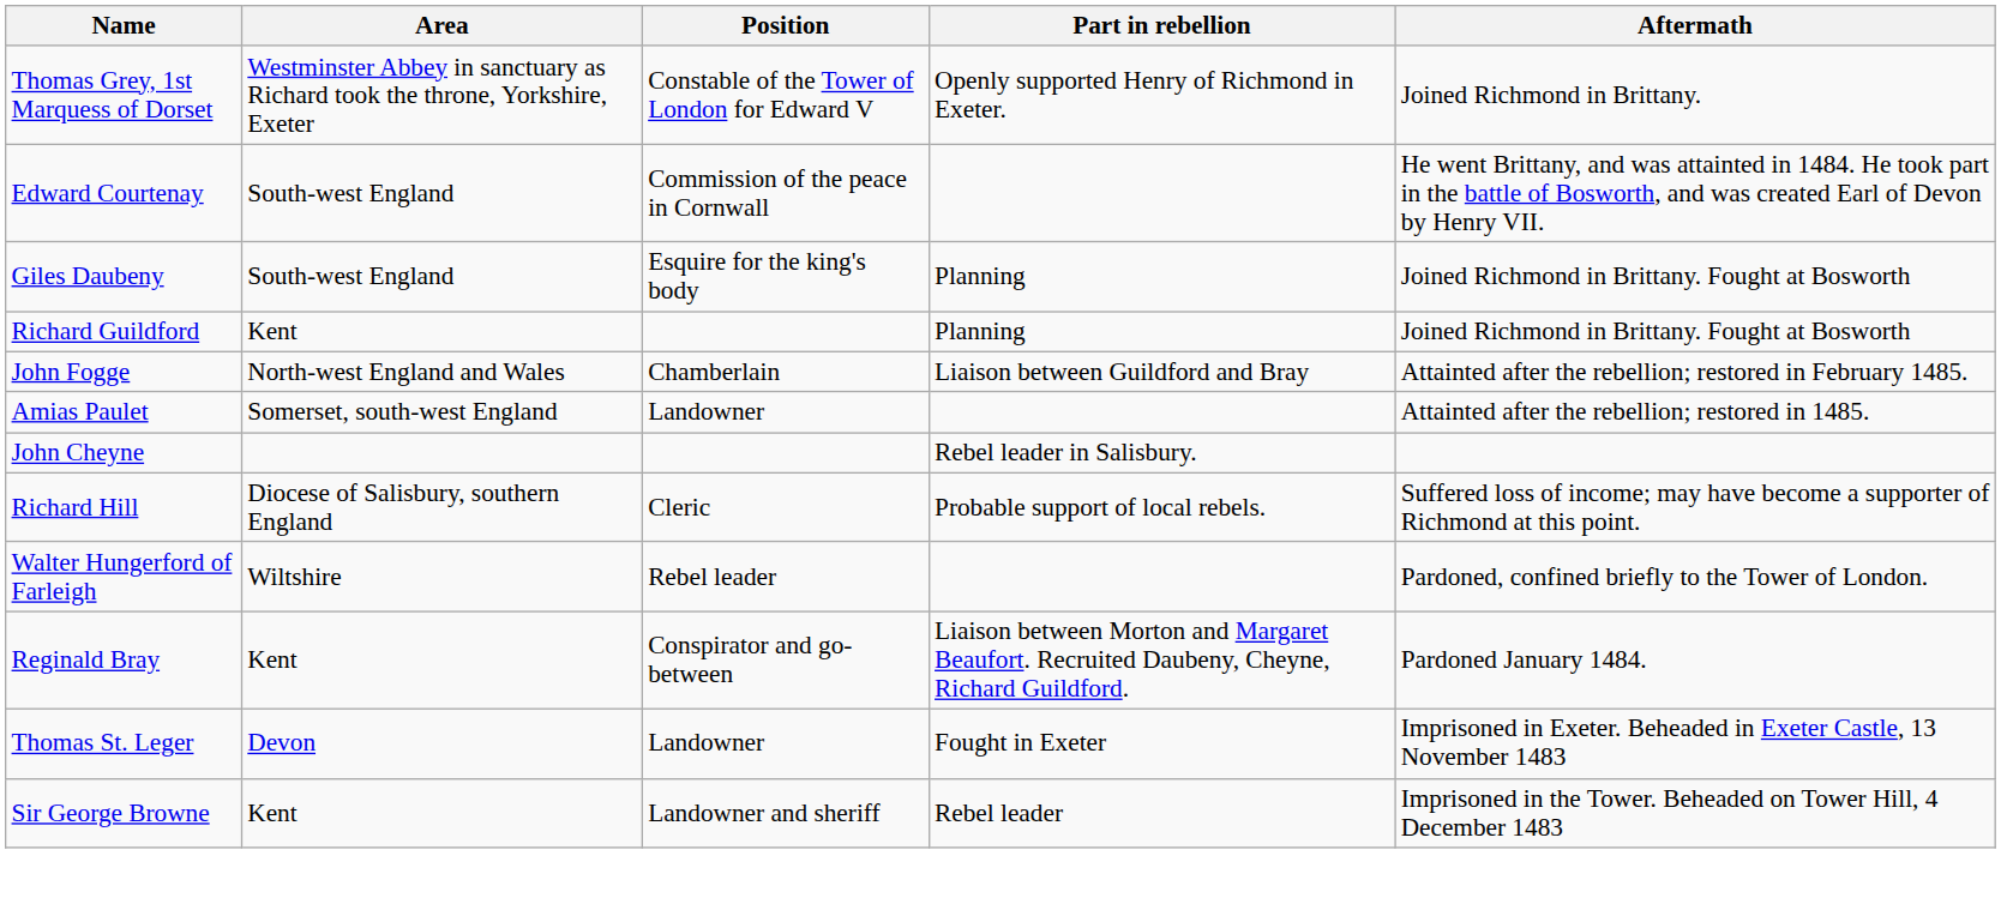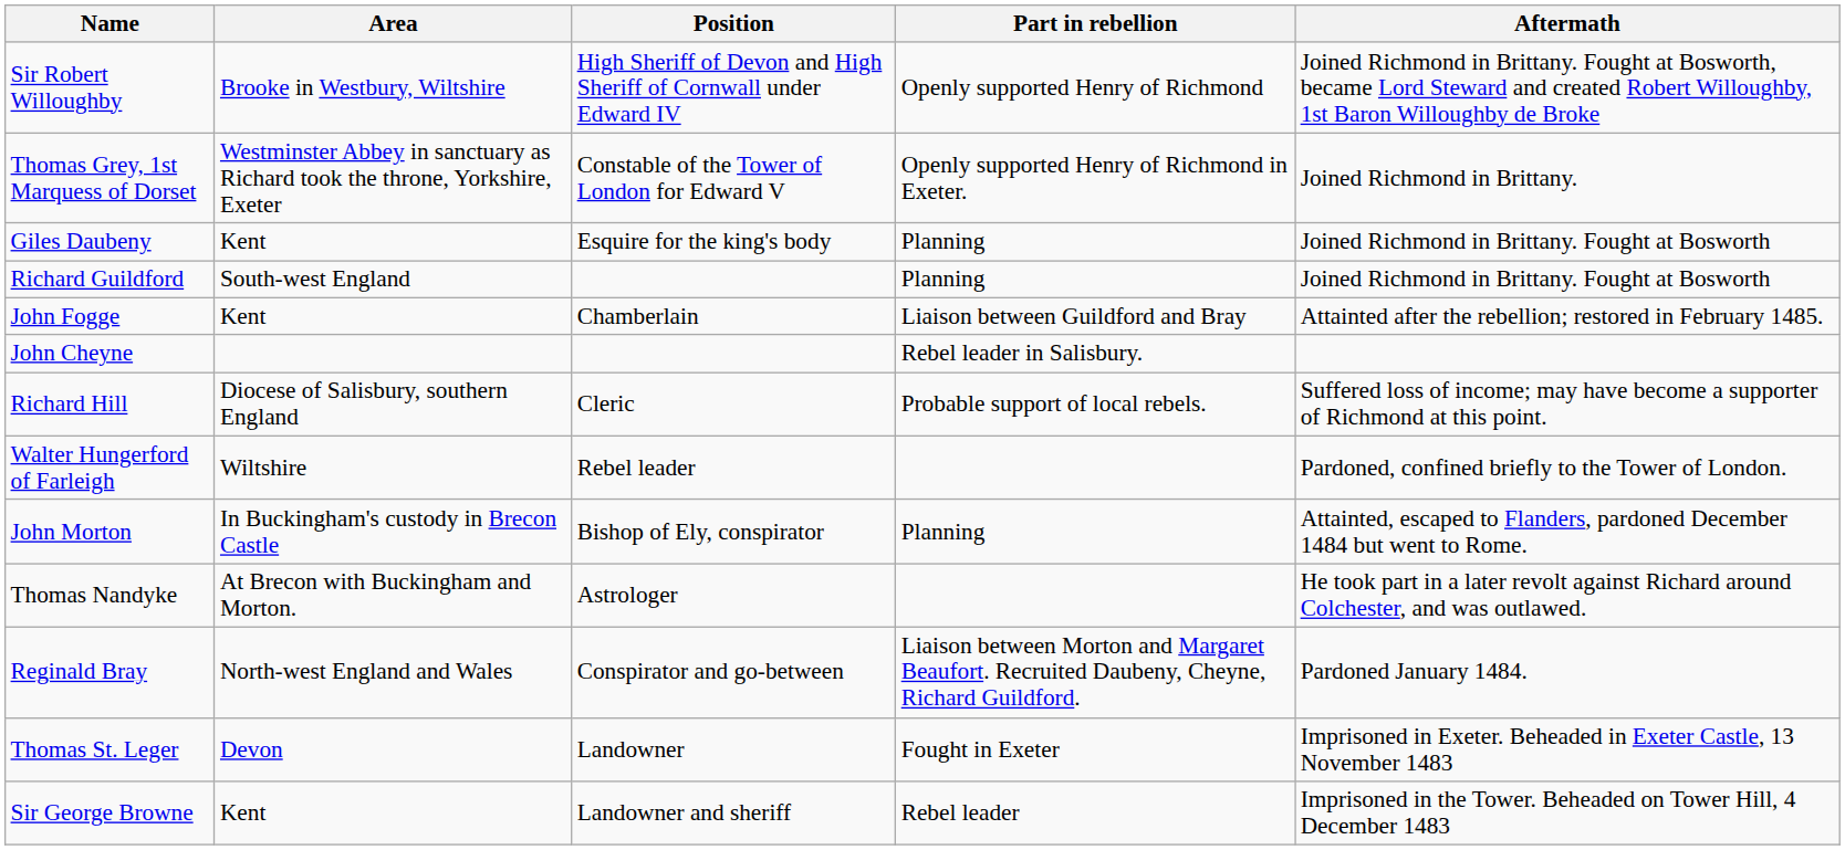 <table class="wikitable">
 <tr>
 <th>Name</th>
 <th>Area</th>
 <th>Position</th>
 <th>Part in rebellion</th>
 <th>Aftermath</th>
 </tr>
 <tr>
+<td><a href='#'>Sir Robert Willoughby</a></td>
+<td><a href='#'>Brooke</a> in <a href='#'>Westbury, Wiltshire</a></td>
+<td><a href='#'>High Sheriff of Devon</a> and <a href='#'>High Sheriff of Cornwall</a> under <a href='#'>Edward IV</a></td>
+<td>Openly supported Henry of Richmond</td>
+<td>Joined Richmond in Brittany. Fought at Bosworth, became <a href='#'>Lord Steward</a> and created <a href='#'>Robert Willoughby, 1st Baron Willoughby de Broke</a></td>
+</tr>
+<tr>
 <td><a href='#'>Thomas Grey, 1st Marquess of Dorset</a></td>
 <td><a href='#'>Westminster Abbey</a> in sanctuary as Richard took the throne, Yorkshire, Exeter</td>
 <td>Constable of the <a href='#'>Tower of London</a> for Edward V</td>
 <td>Openly supported Henry of Richmond in Exeter.</td>
 <td>Joined Richmond in Brittany.</td>
 </tr>
 <tr>
-<td><a href='#'>Edward Courtenay</a></td>
-<td>South-west England</td>
-<td>Commission of the peace in Cornwall</td>
-<td></td>
-<td>He went Brittany, and was attainted in 1484. He took part in the <a href='#'>battle of Bosworth</a>, and was created Earl of Devon by Henry VII.</td>
-</tr>
-<tr>
 <td><a href='#'>Giles Daubeny</a></td>
-<td>South-west England</td>
+<td>Kent</td>
 <td>Esquire for the king's body</td>
 <td>Planning</td>
 <td>Joined Richmond in Brittany. Fought at Bosworth</td>
 </tr>
 <tr>
 <td><a href='#'>Richard Guildford</a></td>
-<td>Kent</td>
+<td>South-west England</td>
 <td></td>
 <td>Planning</td>
 <td>Joined Richmond in Brittany. Fought at Bosworth</td>
 </tr>
 <tr>
 <td><a href='#'>John Fogge</a></td>
-<td>North-west England and Wales</td>
+<td>Kent</td>
 <td>Chamberlain</td>
 <td>Liaison between Guildford and Bray</td>
 <td>Attainted after the rebellion; restored in February 1485.</td>
-</tr>
-<tr>
-<td><a href='#'>Amias Paulet</a></td>
-<td>Somerset, south-west England</td>
-<td>Landowner</td>
-<td></td>
-<td>Attainted after the rebellion; restored in 1485.</td>
 </tr>
 <tr>
 <td><a href='#'>John Cheyne</a></td>
 <td></td>
 <td></td>
 <td>Rebel leader in Salisbury.</td>
 <td></td>
 </tr>
 <tr>
 <td><a href='#'>Richard Hill</a></td>
 <td>Diocese of Salisbury, southern England</td>
 <td>Cleric</td>
 <td>Probable support of local rebels.</td>
 <td>Suffered loss of income; may have become a supporter of Richmond at this point.</td>
 </tr>
 <tr>
 <td><a href='#'>Walter Hungerford of Farleigh</a></td>
 <td>Wiltshire</td>
 <td>Rebel leader</td>
 <td></td>
 <td>Pardoned, confined briefly to the Tower of London.</td>
 </tr>
 <tr>
+<td><a href='#'>John Morton</a></td>
+<td>In Buckingham's custody in <a href='#'>Brecon Castle</a></td>
+<td>Bishop of Ely, conspirator</td>
+<td>Planning</td>
+<td>Attainted, escaped to <a href='#'>Flanders</a>, pardoned December 1484 but went to Rome.</td>
+</tr>
+<tr>
+<td>Thomas Nandyke</td>
+<td>At Brecon with Buckingham and Morton.</td>
+<td>Astrologer</td>
+<td></td>
+<td>He took part in a later revolt against Richard around <a href='#'>Colchester</a>, and was outlawed.</td>
+</tr>
+<tr>
 <td><a href='#'>Reginald Bray</a></td>
-<td>Kent</td>
+<td>North-west England and Wales</td>
 <td>Conspirator and go-between</td>
 <td>Liaison between Morton and <a href='#'>Margaret Beaufort</a>. Recruited Daubeny, Cheyne, <a href='#'>Richard Guildford</a>.</td>
 <td>Pardoned January 1484.</td>
 </tr>
 <tr>
 <td><a href='#'>Thomas St. Leger</a></td>
 <td><a href='#'>Devon</a></td>
 <td>Landowner</td>
 <td>Fought in Exeter</td>
 <td>Imprisoned in Exeter. Beheaded in <a href='#'>Exeter Castle</a>, 13 November 1483</td>
 </tr>
 <tr>
 <td><a href='#'>Sir George Browne</a></td>
 <td>Kent</td>
 <td>Landowner and sheriff</td>
 <td>Rebel leader</td>
 <td>Imprisoned in the Tower. Beheaded on Tower Hill, 4 December 1483</td>
 </tr>
 </table>
